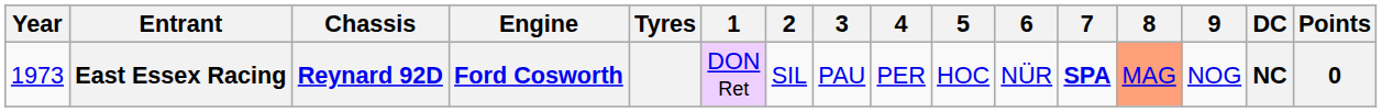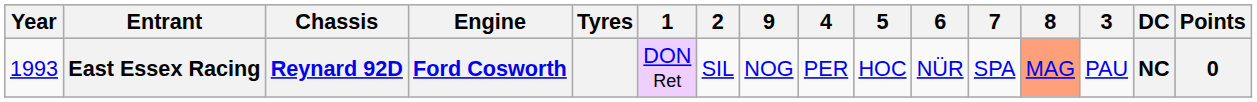 <table class="wikitable" style="text-align:center; font-size:85%">
 <tr>
 <th>Year</th>
 <th>Entrant</th>
 <th>Chassis</th>
 <th>Engine</th>
 <th>Tyres</th>
 <th>1</th>
 <th>2</th>
-<th>3</th>
+<th>9</th>
 <th>4</th>
 <th>5</th>
 <th>6</th>
 <th>7</th>
 <th>8</th>
-<th>9</th>
+<th>3</th>
 <th>DC</th>
 <th>Points</th>
 </tr>
 <tr>
-<td><a href='#'>1973</a></td>
+<td><a href='#'>1993</a></td>
 <th nowrap>East Essex Racing</th>
 <th nowrap><a href='#'>Reynard 92D</a></th>
 <th nowrap><a href='#'>Ford Cosworth</a></th>
 <th></th>
 <td style="background:#EFCFFF;"><a href='#'>DON</a><br><small>Ret</small></td>
 <td><a href='#'>SIL</a><br><small></small></td>
-<td><a href='#'>PAU</a><br><small></small></td>
+<td><a href='#'>NOG</a><br><small></small></td>
 <td><a href='#'>PER</a><br><small></small></td>
 <td><a href='#'>HOC</a><br><small></small></td>
 <td><a href='#'>NÜR</a><br><small></small></td>
-<td><strong><a href='#'>SPA</a><br><small></small></strong></td>
+<td><a href='#'>SPA</a><br><small></small></td>
 <td style="background: lightsalmon;"><a href='#'>MAG</a><br><small></small></td>
-<td><a href='#'>NOG</a><br><small></small></td>
+<td><a href='#'>PAU</a><br><small></small></td>
 <th>NC</th>
 <th>0</th>
 </tr>
 </table>
